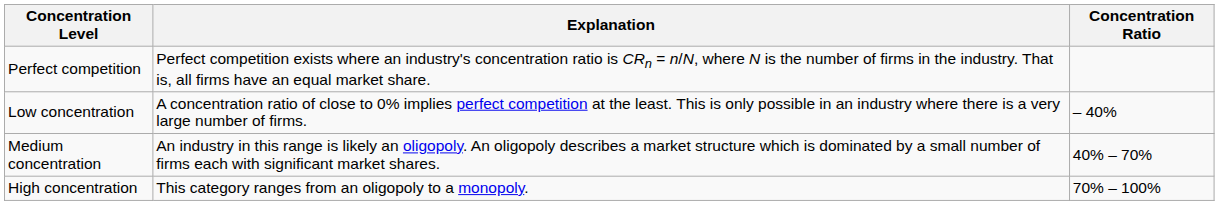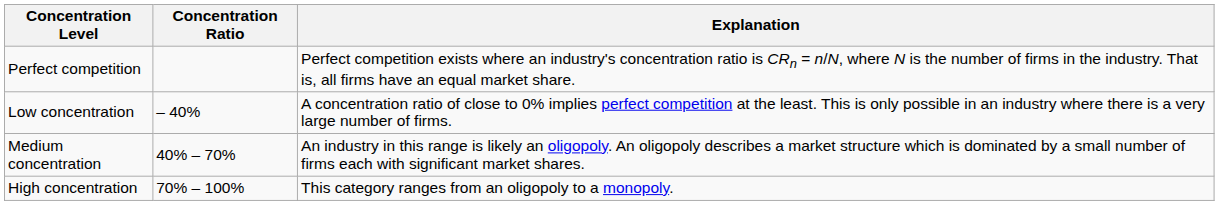 <table class="wikitable">
 <tr>
 <th>Concentration Level</th>
+<th>Concentration Ratio</th>
 <th>Explanation</th>
-<th>Concentration Ratio</th>
 </tr>
 <tr>
 <td>Perfect competition</td>
+<td></td>
 <td>Perfect competition exists where an industry's concentration ratio is <em>CR</em><sub><em>n</em></sub> = <em>n</em>/<em>N</em>, where <em>N</em> is the number of firms in the industry. That is, all firms have an equal market share.</td>
-<td></td>
 </tr>
 <tr>
 <td>Low concentration</td>
+<td> – 40%</td>
 <td>A concentration ratio of close to 0% implies  <a href='#'>perfect competition</a> at the least. This is only possible in an industry where there is a very large number of firms.</td>
-<td> – 40%</td>
 </tr>
 <tr>
 <td>Medium concentration</td>
+<td>40% – 70%</td>
 <td>An industry in this range is likely an <a href='#'>oligopoly</a>. An oligopoly describes a market structure which is dominated by a small number of firms each with significant market shares.</td>
-<td>40% – 70%</td>
 </tr>
 <tr>
 <td>High concentration</td>
+<td>70% – 100%</td>
 <td>This category ranges from an oligopoly to a <a href='#'>monopoly</a>.</td>
-<td>70% – 100%</td>
 </tr>
 </table>
